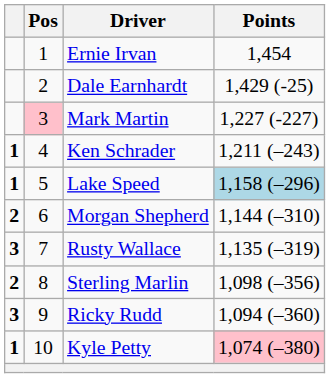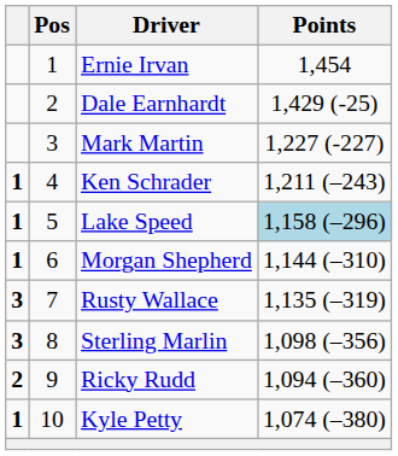 <table class="wikitable" style="font-size: 95%;">
 <tr>
 <th></th>
 <th>Pos</th>
 <th>Driver</th>
 <th>Points</th>
 </tr>
 <tr>
 <td align="left"></td>
 <td style="text-align:center;">1</td>
 <td><a href='#'>Ernie Irvan</a></td>
 <td style="text-align:center;">1,454</td>
 </tr>
 <tr>
 <td align="left"></td>
 <td style="text-align:center;">2</td>
 <td><a href='#'>Dale Earnhardt</a></td>
 <td style="text-align:center;">1,429 (-25)</td>
 </tr>
 <tr>
 <td align="left"></td>
-<td style="background: pink; text-align:center;">3</td>
+<td style="text-align:center;">3</td>
 <td><a href='#'>Mark Martin</a></td>
 <td style="text-align:center;">1,227 (-227)</td>
 </tr>
 <tr>
 <td align="left"> <strong>1</strong></td>
 <td style="text-align:center;">4</td>
 <td><a href='#'>Ken Schrader</a></td>
 <td style="text-align:center;">1,211 (–243)</td>
 </tr>
 <tr>
 <td align="left"> <strong>1</strong></td>
 <td style="text-align:center;">5</td>
 <td><a href='#'>Lake Speed</a></td>
 <td style="background: lightblue; text-align:center;">1,158 (–296)</td>
 </tr>
 <tr>
-<td align="left"> <strong>2</strong></td>
+<td align="left"> <strong>1</strong></td>
 <td style="text-align:center;">6</td>
 <td><a href='#'>Morgan Shepherd</a></td>
 <td style="text-align:center;">1,144 (–310)</td>
 </tr>
 <tr>
 <td align="left"> <strong>3</strong></td>
 <td style="text-align:center;">7</td>
 <td><a href='#'>Rusty Wallace</a></td>
 <td style="text-align:center;">1,135 (–319)</td>
 </tr>
 <tr>
-<td align="left"> <strong>2</strong></td>
+<td align="left"> <strong>3</strong></td>
 <td style="text-align:center;">8</td>
 <td><a href='#'>Sterling Marlin</a></td>
 <td style="text-align:center;">1,098 (–356)</td>
 </tr>
 <tr>
-<td align="left"> <strong>3</strong></td>
+<td align="left"> <strong>2</strong></td>
 <td style="text-align:center;">9</td>
 <td><a href='#'>Ricky Rudd</a></td>
 <td style="text-align:center;">1,094 (–360)</td>
 </tr>
 <tr>
 <td align="left"> <strong>1</strong></td>
 <td style="text-align:center;">10</td>
 <td><a href='#'>Kyle Petty</a></td>
-<td style="background: pink; text-align:center;">1,074 (–380)</td>
+<td style="text-align:center;">1,074 (–380)</td>
 </tr>
 <tr class="sortbottom">
 <th colspan="9"></th>
 </tr>
 </table>
